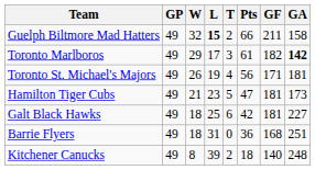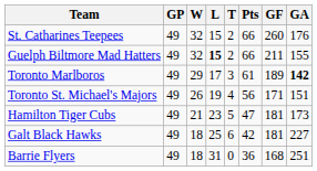 <table class="wikitable">
 <tr>
 <th>Team</th>
 <th>GP</th>
 <th>W</th>
 <th>L</th>
 <th>T</th>
 <th>Pts</th>
 <th>GF</th>
 <th>GA</th>
 </tr>
 <tr>
+<td><a href='#'>St. Catharines Teepees</a></td>
+<td>49</td>
+<td>32</td>
+<td>15</td>
+<td>2</td>
+<td>66</td>
+<td>260</td>
+<td>176</td>
+</tr>
+<tr>
 <td><a href='#'>Guelph Biltmore Mad Hatters</a></td>
 <td>49</td>
 <td>32</td>
 <td><strong>15</strong></td>
 <td>2</td>
 <td>66</td>
 <td>211</td>
-<td>158</td>
+<td>155</td>
 </tr>
 <tr>
 <td><a href='#'>Toronto Marlboros</a></td>
 <td>49</td>
 <td>29</td>
 <td>17</td>
 <td>3</td>
 <td>61</td>
-<td>182</td>
+<td>189</td>
 <td><strong>142</strong></td>
 </tr>
 <tr>
 <td><a href='#'>Toronto St. Michael's Majors</a></td>
 <td>49</td>
 <td>26</td>
 <td>19</td>
 <td>4</td>
 <td>56</td>
 <td>171</td>
-<td>181</td>
+<td>151</td>
 </tr>
 <tr>
 <td><a href='#'>Hamilton Tiger Cubs</a></td>
 <td>49</td>
 <td>21</td>
 <td>23</td>
 <td>5</td>
 <td>47</td>
 <td>181</td>
 <td>173</td>
 </tr>
 <tr>
 <td><a href='#'>Galt Black Hawks</a></td>
 <td>49</td>
 <td>18</td>
 <td>25</td>
 <td>6</td>
 <td>42</td>
 <td>181</td>
 <td>227</td>
 </tr>
 <tr>
 <td><a href='#'>Barrie Flyers</a></td>
 <td>49</td>
 <td>18</td>
 <td>31</td>
 <td>0</td>
 <td>36</td>
 <td>168</td>
 <td>251</td>
 </tr>
-<tr>
-<td><a href='#'>Kitchener Canucks</a></td>
-<td>49</td>
-<td>8</td>
-<td>39</td>
-<td>2</td>
-<td>18</td>
-<td>140</td>
-<td>248</td>
-</tr>
 </table>
